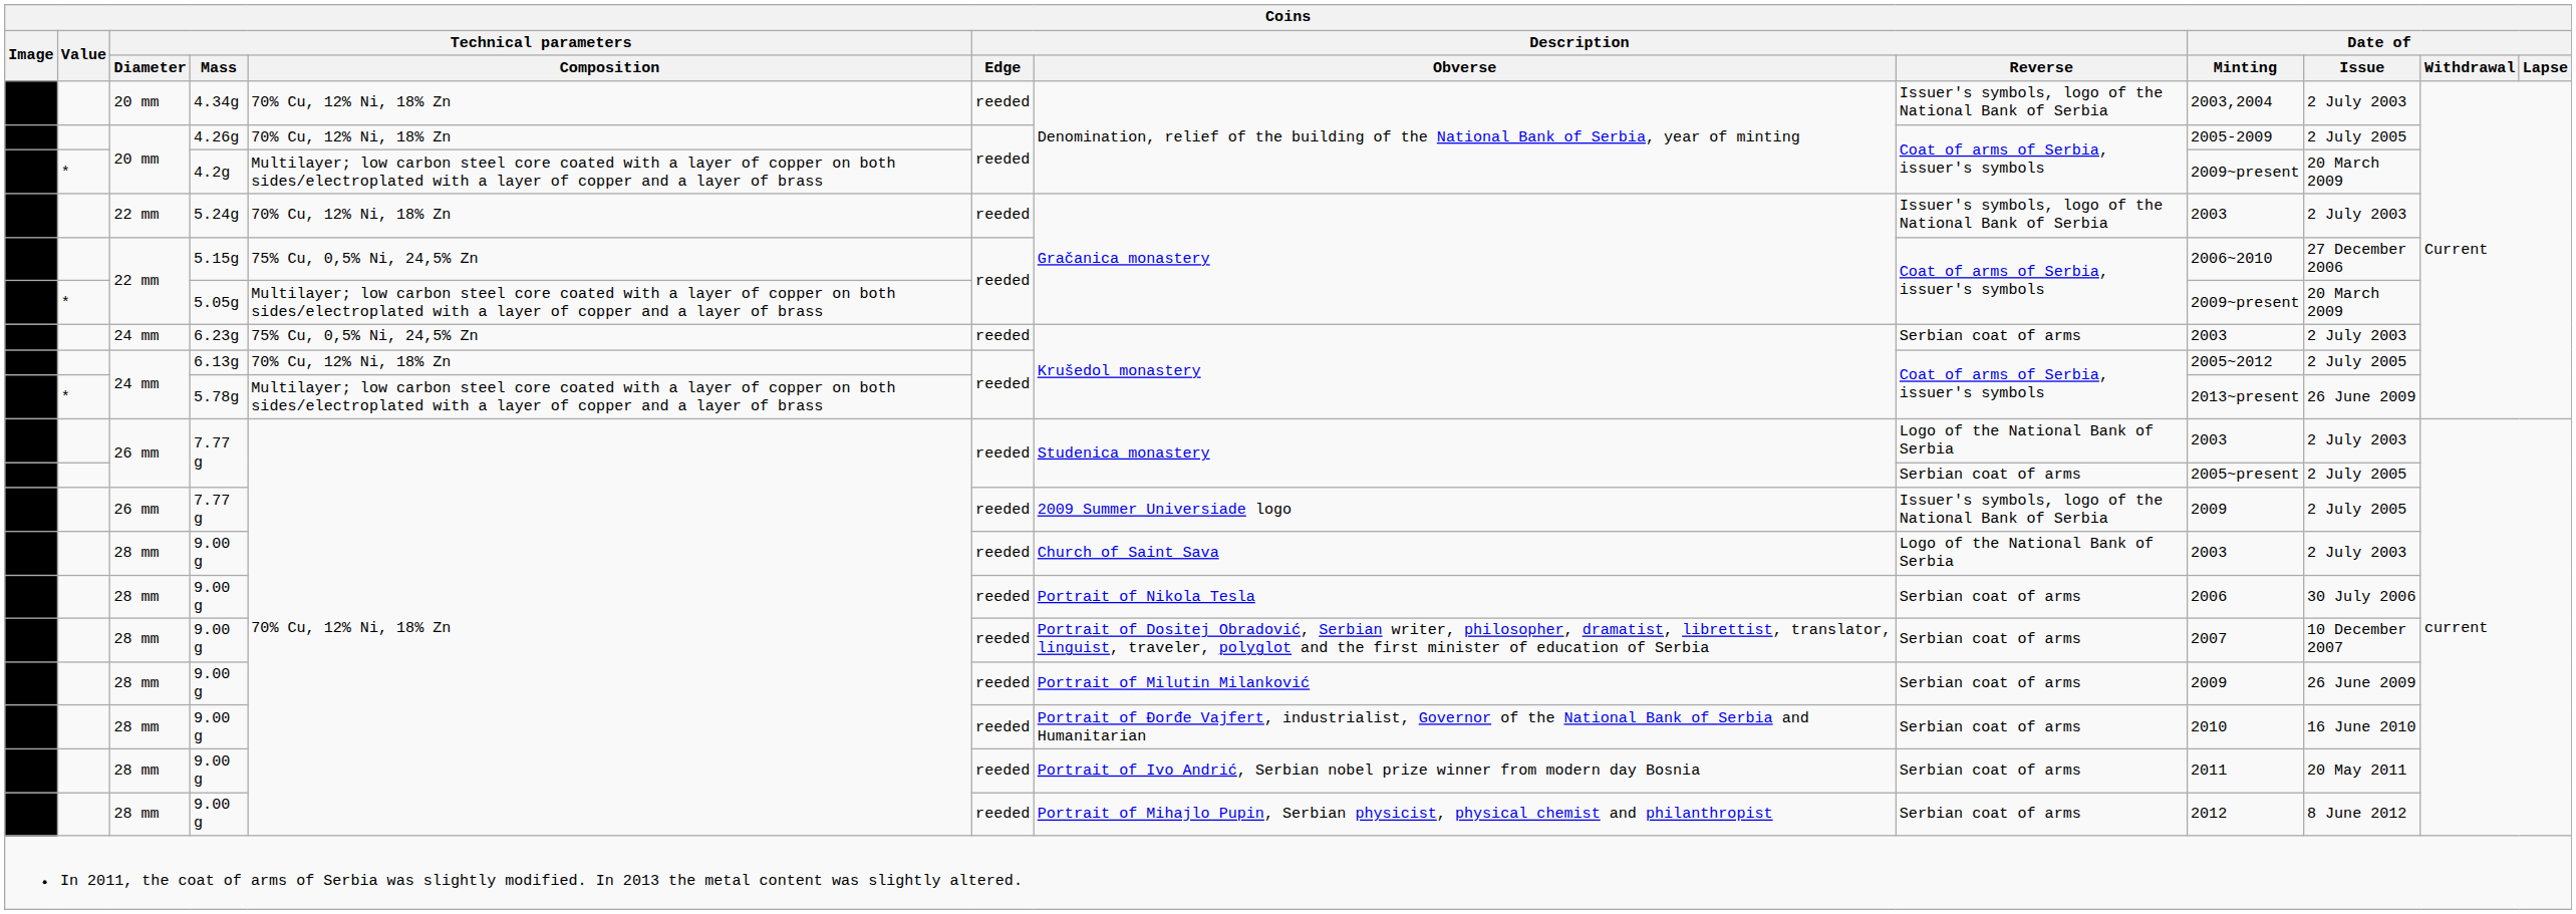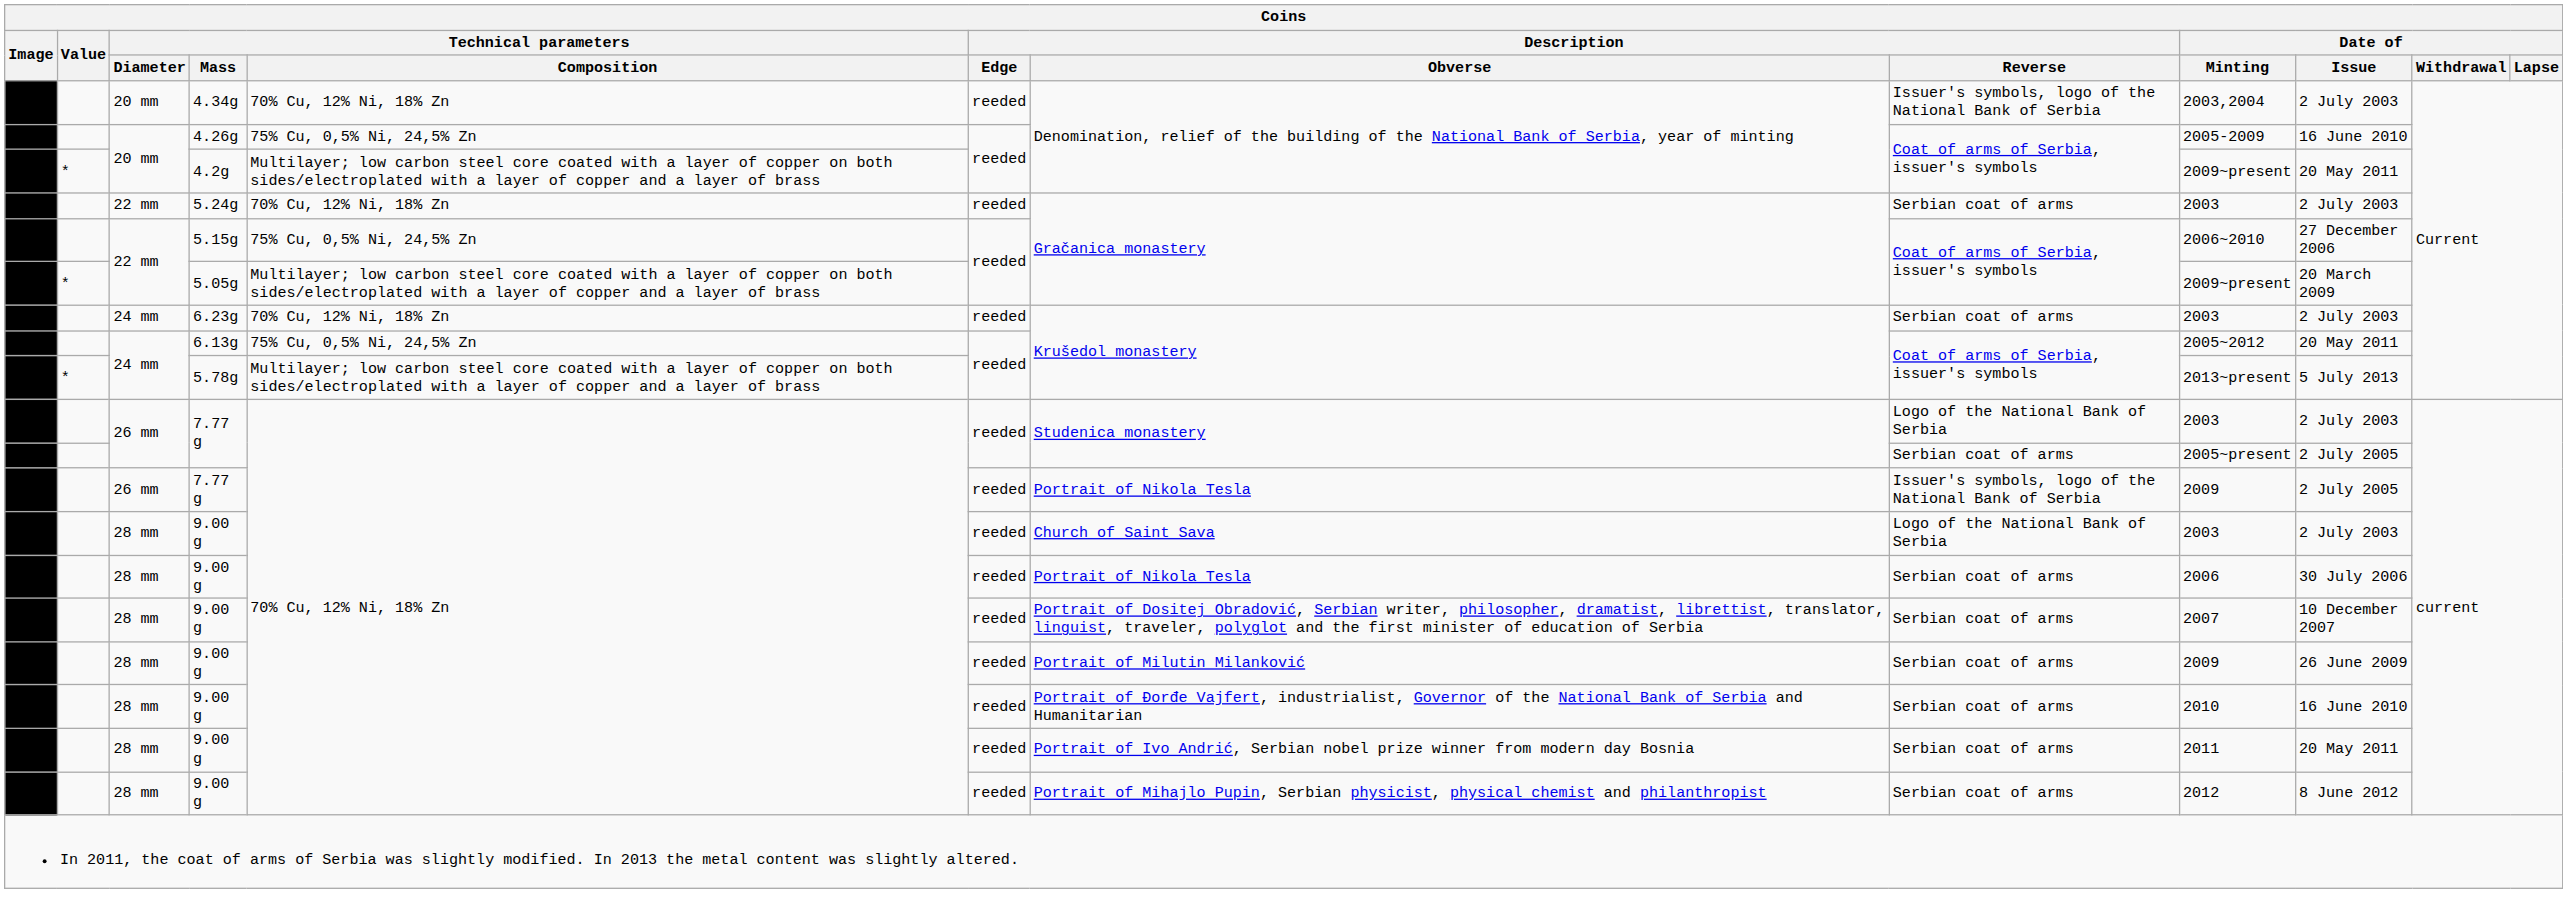 <table class="wikitable collapsible" style="font-size: 90%; width: 100%">
 <tr>
 <th colspan="13">Coins</th>
 </tr>
 <tr>
 <th rowspan="2">Image</th>
 <th rowspan="2">Value</th>
 <th colspan="3">Technical parameters</th>
 <th colspan="3">Description</th>
 <th colspan="4">Date of</th>
 </tr>
 <tr>
 <th>Diameter</th>
 <th>Mass</th>
 <th>Composition</th>
 <th>Edge</th>
 <th>Obverse</th>
 <th>Reverse</th>
 <th>Minting</th>
 <th>Issue</th>
 <th>Withdrawal</th>
 <th>Lapse</th>
 </tr>
 <tr>
 <td align="center" bgcolor="#000000"></td>
 <td></td>
 <td>20 mm</td>
 <td>4.34g</td>
 <td>70% Cu, 12% Ni, 18% Zn</td>
 <td>reeded</td>
 <td rowspan="3">Denomination, relief of the building of the <a href='#'>National Bank of Serbia</a>, year of minting</td>
 <td>Issuer's symbols, logo of the National Bank of Serbia</td>
 <td>2003,2004</td>
 <td>2 July 2003</td>
 <td rowspan="9" colspan="2">Current</td>
 </tr>
 <tr>
 <td align="center" bgcolor="#000000"></td>
 <td></td>
 <td rowspan="2">20 mm</td>
 <td>4.26g</td>
-<td>70% Cu, 12% Ni, 18% Zn</td>
+<td>75% Cu, 0,5% Ni, 24,5% Zn</td>
 <td rowspan="2">reeded</td>
 <td rowspan="2"><a href='#'>Coat of arms of Serbia</a>, issuer's symbols</td>
 <td>2005-2009</td>
-<td>2 July 2005</td>
+<td>16 June 2010</td>
 </tr>
 <tr>
 <td align="center" bgcolor="#000000"></td>
 <td>*</td>
 <td>4.2g</td>
 <td>Multilayer; low carbon steel core coated with a layer of copper on both sides/electroplated with a layer of copper and a layer of brass</td>
 <td>2009~present</td>
-<td>20 March 2009</td>
+<td>20 May 2011</td>
 </tr>
 <tr>
 <td align="center" bgcolor="#000000"></td>
 <td></td>
 <td>22 mm</td>
 <td>5.24g</td>
 <td>70% Cu, 12% Ni, 18% Zn</td>
 <td>reeded</td>
 <td rowspan="3"><a href='#'>Gračanica monastery</a></td>
-<td>Issuer's symbols, logo of the National Bank of Serbia</td>
+<td>Serbian coat of arms</td>
 <td>2003</td>
 <td>2 July 2003</td>
 </tr>
 <tr>
 <td align="center" bgcolor="#000000"></td>
 <td></td>
 <td rowspan="2">22 mm</td>
 <td>5.15g</td>
 <td>75% Cu, 0,5% Ni, 24,5% Zn</td>
 <td rowspan="2">reeded</td>
 <td rowspan="2"><a href='#'>Coat of arms of Serbia</a>, issuer's symbols</td>
 <td>2006~2010</td>
 <td>27 December 2006</td>
 </tr>
 <tr>
 <td align="center" bgcolor="#000000"></td>
 <td>*</td>
 <td>5.05g</td>
 <td>Multilayer; low carbon steel core coated with a layer of copper on both sides/electroplated with a layer of copper and a layer of brass</td>
 <td>2009~present</td>
 <td>20 March 2009</td>
 </tr>
 <tr>
 <td align="center" bgcolor="#000000"> | </td>
 <td></td>
 <td>24 mm</td>
 <td>6.23g</td>
-<td>75% Cu, 0,5% Ni, 24,5% Zn</td>
+<td>70% Cu, 12% Ni, 18% Zn</td>
 <td>reeded</td>
 <td rowspan="3"><a href='#'>Krušedol monastery</a></td>
 <td>Serbian coat of arms</td>
 <td>2003</td>
 <td>2 July 2003</td>
 </tr>
 <tr>
 <td align="center" bgcolor="#000000"></td>
 <td></td>
 <td rowspan="2">24 mm</td>
 <td>6.13g</td>
-<td>70% Cu, 12% Ni, 18% Zn</td>
+<td>75% Cu, 0,5% Ni, 24,5% Zn</td>
 <td rowspan="2">reeded</td>
 <td rowspan="2"><a href='#'>Coat of arms of Serbia</a>, issuer's symbols</td>
 <td>2005~2012</td>
-<td>2 July 2005</td>
+<td>20 May 2011</td>
 </tr>
 <tr>
 <td align="center" bgcolor="#000000">|</td>
 <td>*</td>
 <td>5.78g</td>
 <td>Multilayer; low carbon steel core coated with a layer of copper on both sides/electroplated with a layer of copper and a layer of brass</td>
 <td>2013~present</td>
-<td>26 June 2009</td>
+<td>5 July 2013</td>
 </tr>
 <tr>
 <td align="center" bgcolor="#000000"></td>
 <td></td>
 <td rowspan="2">26 mm</td>
 <td rowspan="2">7.77 g</td>
 <td rowspan="10">70% Cu, 12% Ni, 18% Zn</td>
 <td rowspan="2">reeded</td>
 <td rowspan="2"><a href='#'>Studenica monastery</a></td>
 <td>Logo of the National Bank of Serbia</td>
 <td>2003</td>
 <td>2 July 2003</td>
 <td rowspan="10" colspan="2">current</td>
 </tr>
 <tr>
 <td align="center" bgcolor="#000000"></td>
 <td></td>
 <td>Serbian coat of arms</td>
 <td>2005~present</td>
 <td>2 July 2005</td>
 </tr>
 <tr>
 <td align="center" bgcolor="#000000">|</td>
 <td></td>
 <td>26 mm</td>
 <td>7.77 g</td>
 <td>reeded</td>
-<td><a href='#'>2009 Summer Universiade</a> logo</td>
+<td><a href='#'>Portrait of Nikola Tesla</a></td>
 <td>Issuer's symbols, logo of the National Bank of Serbia</td>
 <td>2009</td>
 <td>2 July 2005</td>
 </tr>
 <tr>
 <td align="center" bgcolor="#000000">| </td>
 <td></td>
 <td>28 mm</td>
 <td>9.00 g</td>
 <td>reeded</td>
 <td><a href='#'>Church of Saint Sava</a></td>
 <td>Logo of the National Bank of Serbia</td>
 <td>2003</td>
 <td>2 July 2003</td>
 </tr>
 <tr>
 <td align="center" bgcolor="#000000">| </td>
 <td></td>
 <td>28 mm</td>
 <td>9.00 g</td>
 <td>reeded</td>
 <td><a href='#'>Portrait of Nikola Tesla</a></td>
 <td>Serbian coat of arms</td>
 <td>2006</td>
 <td>30 July 2006</td>
 </tr>
 <tr>
 <td align="center" bgcolor="#000000">| </td>
 <td></td>
 <td>28 mm</td>
 <td>9.00 g</td>
 <td>reeded</td>
 <td><a href='#'>Portrait of Dositej Obradović</a>, <a href='#'>Serbian</a> writer, <a href='#'>philosopher</a>, <a href='#'>dramatist</a>, <a href='#'>librettist</a>, translator, <a href='#'>linguist</a>, traveler, <a href='#'>polyglot</a> and the first minister of education of Serbia</td>
 <td>Serbian coat of arms</td>
 <td>2007</td>
 <td>10 December 2007</td>
 </tr>
 <tr>
 <td align="center" bgcolor="#000000">|</td>
 <td></td>
 <td>28 mm</td>
 <td>9.00 g</td>
 <td>reeded</td>
 <td><a href='#'>Portrait of Milutin Milanković</a></td>
 <td>Serbian coat of arms</td>
 <td>2009</td>
 <td>26 June 2009</td>
 </tr>
 <tr>
 <td align="center" bgcolor="#000000">|</td>
 <td></td>
 <td>28 mm</td>
 <td>9.00 g</td>
 <td>reeded</td>
 <td><a href='#'>Portrait of Đorđe Vajfert</a>, industrialist, <a href='#'>Governor</a> of the <a href='#'>National Bank of Serbia</a> and Humanitarian</td>
 <td>Serbian coat of arms</td>
 <td>2010</td>
 <td>16 June 2010</td>
 </tr>
 <tr>
 <td align="center" bgcolor="#000000">|</td>
 <td></td>
 <td>28 mm</td>
 <td>9.00 g</td>
 <td>reeded</td>
 <td><a href='#'>Portrait of Ivo Andrić</a>, Serbian nobel prize winner from modern day Bosnia</td>
 <td>Serbian coat of arms</td>
 <td>2011</td>
 <td>20 May 2011</td>
 </tr>
 <tr>
 <td align="center" bgcolor="#000000">|</td>
 <td></td>
 <td>28 mm</td>
 <td>9.00 g</td>
 <td>reeded</td>
 <td><a href='#'>Portrait of Mihajlo Pupin</a>, Serbian <a href='#'>physicist</a>, <a href='#'>physical chemist</a> and <a href='#'>philanthropist</a></td>
 <td>Serbian coat of arms</td>
 <td>2012</td>
 <td>8 June 2012</td>
 </tr>
 <tr>
 <td colspan="16"><br><ul><li>In 2011, the coat of arms of Serbia was slightly modified. In 2013 the metal content was slightly altered.</li></ul></td>
 </tr>
 </table>
